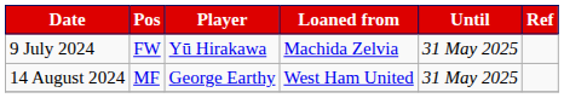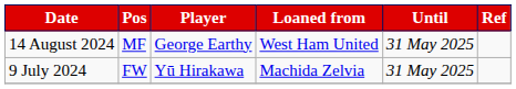 <table class="wikitable plainrowheaders sortable">
 <tr>
 <th style="background:#DD0000;color:#ffffff;border:1px solid #000056">Date</th>
 <th style="background:#DD0000;color:#ffffff;border:1px solid #000056">Pos</th>
 <th style="background:#DD0000;color:#ffffff;border:1px solid #000056">Player</th>
 <th style="background:#DD0000;color:#ffffff;border:1px solid #000056">Loaned from</th>
 <th style="background:#DD0000;color:#ffffff;border:1px solid #000056">Until</th>
 <th style="background:#DD0000;color:#ffffff;border:1px solid #000056">Ref</th>
 </tr>
 <tr>
+<td>14 August 2024</td>
+<td><a href='#'>MF</a></td>
+<td> <a href='#'>George Earthy</a></td>
+<td> <a href='#'>West Ham United</a></td>
+<td><em>31 May 2025</em></td>
+<td></td>
+</tr>
+<tr>
 <td>9 July 2024</td>
 <td><a href='#'>FW</a></td>
 <td> <a href='#'>Yū Hirakawa</a></td>
 <td> <a href='#'>Machida Zelvia</a></td>
 <td><em>31 May 2025</em></td>
 <td></td>
 </tr>
 <tr>
-<td>14 August 2024</td>
-<td><a href='#'>MF</a></td>
-<td> <a href='#'>George Earthy</a></td>
-<td> <a href='#'>West Ham United</a></td>
-<td><em>31 May 2025</em></td>
-<td></td>
-</tr>
-<tr>
 </tr>
 </table>
